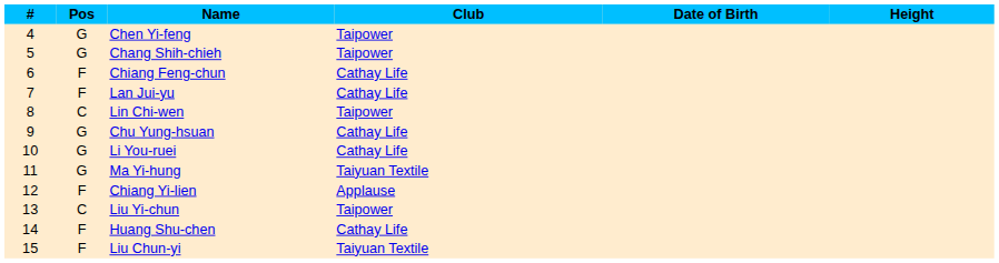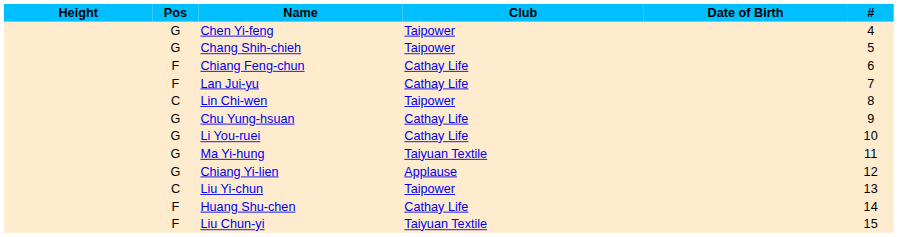 <table border=0 cellpadding=2 cellspacing=0  |- bgcolor=#FFECCE style="text-align:center; font-size:90%;" width=80%>
 <tr bgcolor=#00BFFF>
-<th width=5%>#</th>
+<th width=16%>Height</th>
 <th width=5%>Pos</th>
 <th width=22%>Name</th>
 <th width=26%>Club</th>
 <th width=22%>Date of Birth</th>
-<th width=16%>Height</th>
+<th width=5%>#</th>
 </tr>
 <tr>
-<td>4</td>
+<td></td>
 <td>G</td>
 <td align=left><a href='#'>Chen Yi-feng</a></td>
 <td align=left> <a href='#'>Taipower</a></td>
 <td align=left></td>
-<td></td>
+<td>4</td>
 </tr>
 <tr>
-<td>5</td>
+<td></td>
 <td>G</td>
 <td align=left><a href='#'>Chang Shih-chieh</a></td>
 <td align=left> <a href='#'>Taipower</a></td>
 <td align=left></td>
-<td></td>
+<td>5</td>
 </tr>
 <tr>
-<td>6</td>
+<td></td>
 <td>F</td>
 <td align=left><a href='#'>Chiang Feng-chun</a></td>
 <td align=left> <a href='#'>Cathay Life</a></td>
 <td align=left></td>
-<td></td>
+<td>6</td>
 </tr>
 <tr>
-<td>7</td>
+<td></td>
 <td>F</td>
 <td align=left><a href='#'>Lan Jui-yu</a></td>
 <td align=left> <a href='#'>Cathay Life</a></td>
 <td align=left></td>
-<td></td>
+<td>7</td>
 </tr>
 <tr>
-<td>8</td>
+<td></td>
 <td>C</td>
 <td align=left><a href='#'>Lin Chi-wen</a></td>
 <td align=left> <a href='#'>Taipower</a></td>
 <td align=left></td>
-<td></td>
+<td>8</td>
 </tr>
 <tr>
-<td>9</td>
+<td></td>
 <td>G</td>
 <td align=left><a href='#'>Chu Yung-hsuan</a></td>
 <td align=left> <a href='#'>Cathay Life</a></td>
 <td align=left></td>
-<td></td>
+<td>9</td>
 </tr>
 <tr>
-<td>10</td>
+<td></td>
 <td>G</td>
 <td align=left><a href='#'>Li You-ruei</a></td>
 <td align=left> <a href='#'>Cathay Life</a></td>
 <td align=left></td>
-<td></td>
+<td>10</td>
 </tr>
 <tr>
-<td>11</td>
+<td></td>
 <td>G</td>
 <td align=left><a href='#'>Ma Yi-hung</a></td>
 <td align=left> <a href='#'>Taiyuan Textile</a></td>
 <td align=left></td>
-<td></td>
+<td>11</td>
 </tr>
 <tr>
-<td>12</td>
-<td>F</td>
+<td></td>
+<td>G</td>
 <td align=left><a href='#'>Chiang Yi-lien</a></td>
 <td align=left> <a href='#'>Applause</a></td>
 <td align=left></td>
-<td></td>
+<td>12</td>
 </tr>
 <tr>
-<td>13</td>
+<td></td>
 <td>C</td>
 <td align=left><a href='#'>Liu Yi-chun</a></td>
 <td align=left> <a href='#'>Taipower</a></td>
 <td align=left></td>
-<td></td>
+<td>13</td>
 </tr>
 <tr>
-<td>14</td>
+<td></td>
 <td>F</td>
 <td align=left><a href='#'>Huang Shu-chen</a></td>
 <td align=left> <a href='#'>Cathay Life</a></td>
 <td align=left></td>
-<td></td>
+<td>14</td>
 </tr>
 <tr>
-<td>15</td>
+<td></td>
 <td>F</td>
 <td align=left><a href='#'>Liu Chun-yi</a></td>
 <td align=left> <a href='#'>Taiyuan Textile</a></td>
 <td align=left></td>
-<td></td>
+<td>15</td>
 </tr>
 </table>
